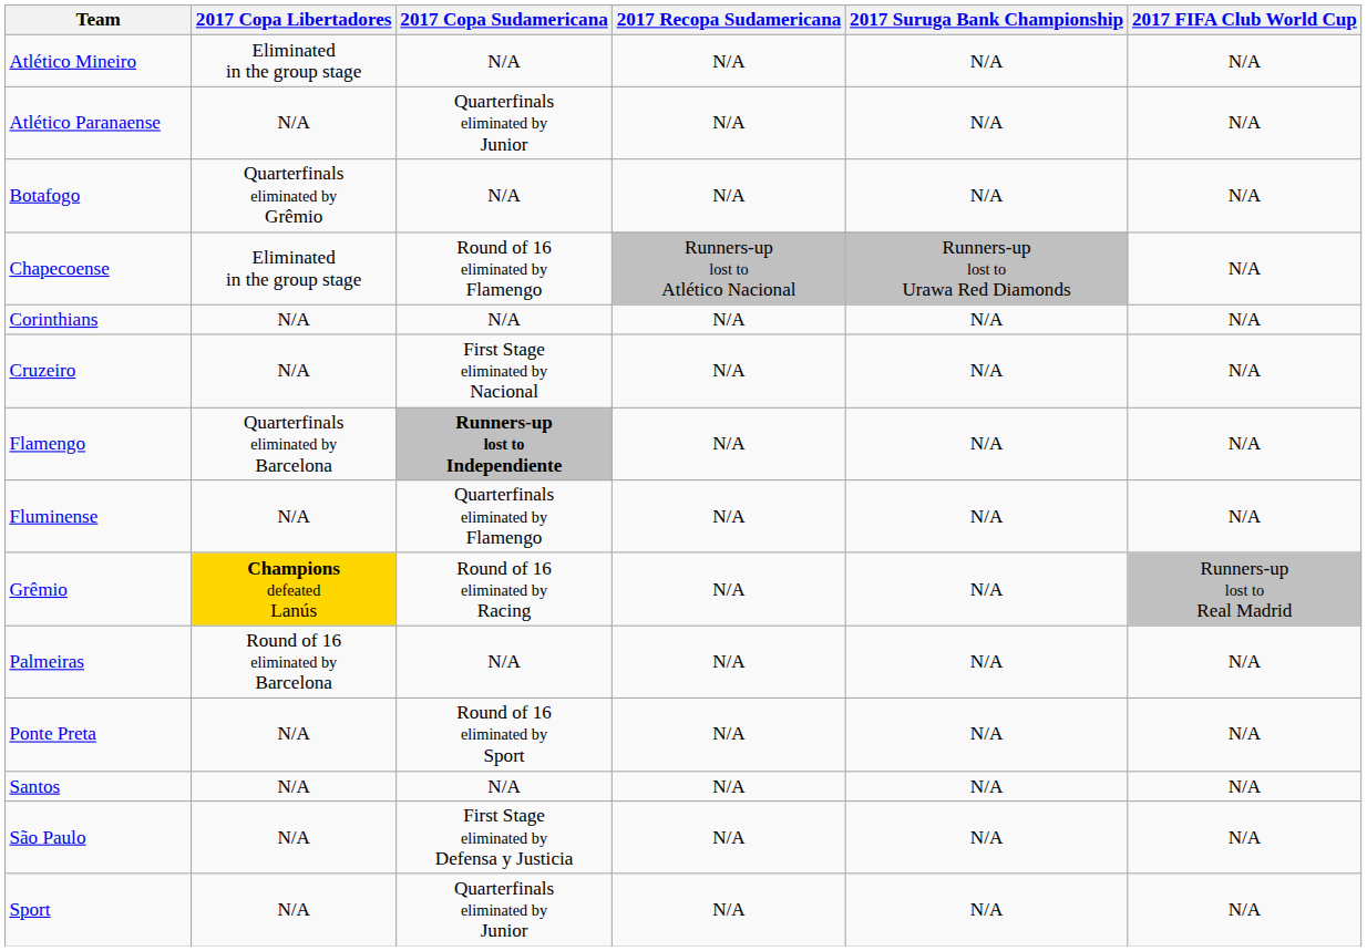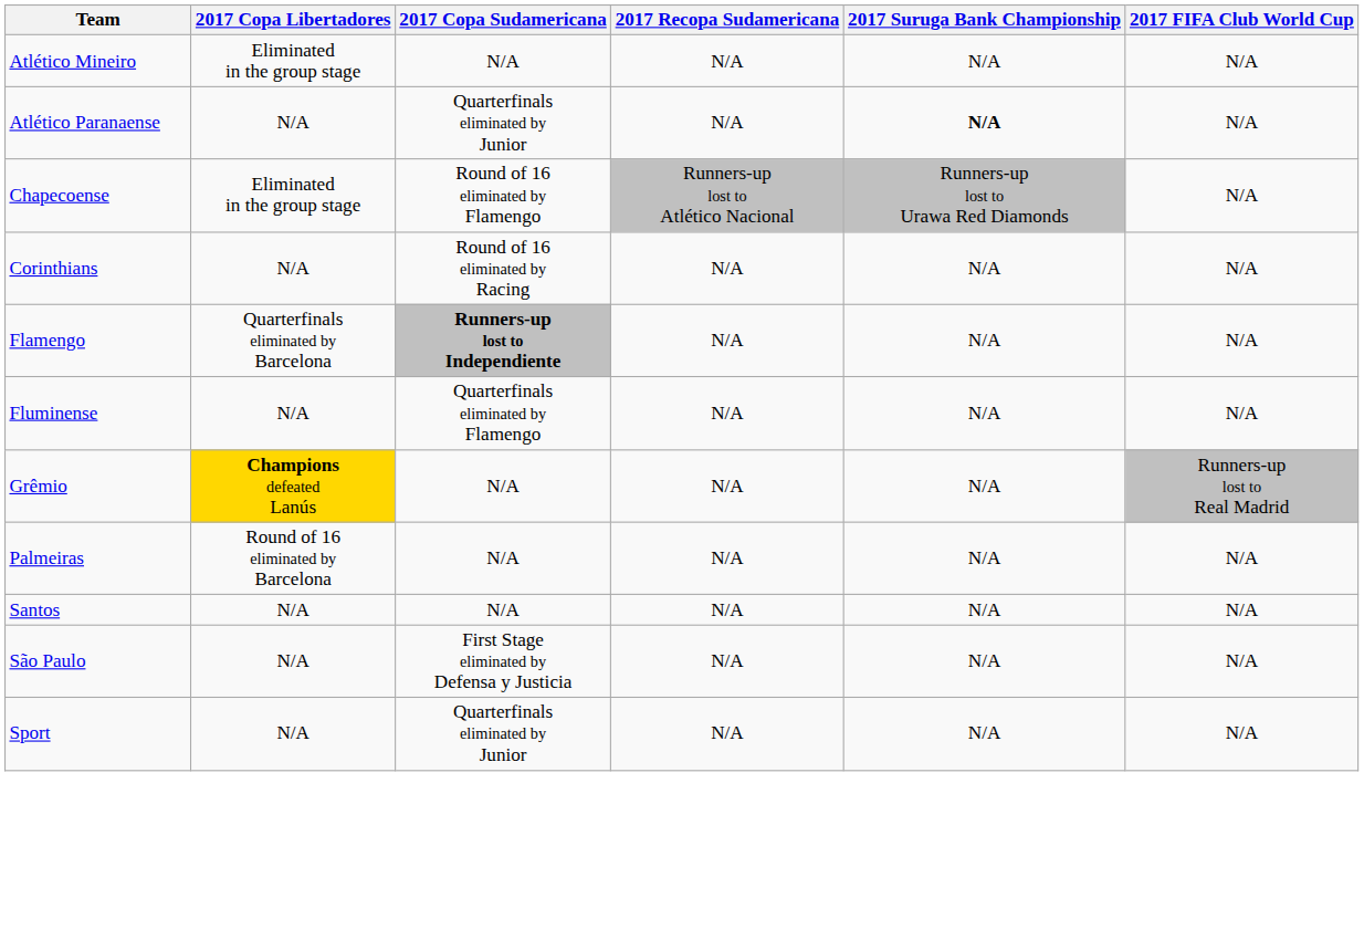 <table class="wikitable">
 <tr>
 <th width=150>Team</th>
 <th width=><a href='#'>2017 Copa Libertadores</a></th>
 <th width=><a href='#'>2017 Copa Sudamericana</a></th>
 <th width=><a href='#'>2017 Recopa Sudamericana</a></th>
 <th width=><a href='#'>2017 Suruga Bank Championship</a></th>
 <th width=><a href='#'>2017 FIFA Club World Cup</a></th>
 </tr>
 <tr>
 <td><a href='#'>Atlético Mineiro</a></td>
 <td align=center>Eliminated<br>in the group stage</td>
 <td align=center>N/A</td>
 <td align=center>N/A</td>
 <td align=center>N/A</td>
 <td align=center>N/A</td>
 </tr>
 <tr>
 <td><a href='#'>Atlético Paranaense</a></td>
 <td align=center>N/A</td>
 <td align=center>Quarterfinals<br><small>eliminated by</small><br> Junior</td>
 <td align=center>N/A</td>
-<td align=center>N/A</td>
-<td align=center>N/A</td>
-</tr>
-<tr>
-<td><a href='#'>Botafogo</a></td>
-<td align=center>Quarterfinals<br><small>eliminated by</small><br> Grêmio</td>
-<td align=center>N/A</td>
-<td align=center>N/A</td>
-<td align=center>N/A</td>
+<td align=center><strong>N/A</strong></td>
 <td align=center>N/A</td>
 </tr>
 <tr>
 <td><a href='#'>Chapecoense</a></td>
 <td align=center>Eliminated<br>in the group stage</td>
 <td align=center>Round of 16<br><small>eliminated by</small><br> Flamengo</td>
 <td align=center bgcolor=silver>Runners-up<br><small>lost to</small><br> Atlético Nacional</td>
 <td align=center bgcolor=silver>Runners-up<br><small>lost to</small><br> Urawa Red Diamonds</td>
 <td align=center>N/A</td>
 </tr>
 <tr>
 <td><a href='#'>Corinthians</a></td>
 <td align=center>N/A</td>
-<td align=center>N/A</td>
-<td align=center>N/A</td>
-<td align=center>N/A</td>
-<td align=center>N/A</td>
-</tr>
-<tr>
-<td><a href='#'>Cruzeiro</a></td>
-<td align=center>N/A</td>
-<td align=center>First Stage<br><small>eliminated by</small><br> Nacional</td>
+<td align=center>Round of 16<br><small>eliminated by</small><br> Racing</td>
 <td align=center>N/A</td>
 <td align=center>N/A</td>
 <td align=center>N/A</td>
 </tr>
 <tr>
 <td><a href='#'>Flamengo</a></td>
 <td align=center>Quarterfinals<br><small>eliminated by</small><br> Barcelona</td>
 <td align=center bgcolor=silver><strong>Runners-up<br><small>lost to</small><br> Independiente</strong></td>
 <td align=center>N/A</td>
 <td align=center>N/A</td>
 <td align=center>N/A</td>
 </tr>
 <tr>
 <td><a href='#'>Fluminense</a></td>
 <td align=center>N/A</td>
 <td align=center>Quarterfinals<br><small>eliminated by</small><br> Flamengo</td>
 <td align=center>N/A</td>
 <td align=center>N/A</td>
 <td align=center>N/A</td>
 </tr>
 <tr>
 <td><a href='#'>Grêmio</a></td>
 <td align=center bgcolor=gold><strong>Champions</strong><br><small>defeated</small><br> Lanús</td>
-<td align=center>Round of 16<br><small>eliminated by</small><br> Racing</td>
+<td align=center>N/A</td>
 <td align=center>N/A</td>
 <td align=center>N/A</td>
 <td align=center bgcolor=silver>Runners-up<br><small>lost to</small><br> Real Madrid</td>
 </tr>
 <tr>
 <td><a href='#'>Palmeiras</a></td>
 <td align=center>Round of 16<br><small>eliminated by</small><br> Barcelona</td>
 <td align=center>N/A</td>
-<td align=center>N/A</td>
-<td align=center>N/A</td>
-<td align=center>N/A</td>
-</tr>
-<tr>
-<td><a href='#'>Ponte Preta</a></td>
-<td align=center>N/A</td>
-<td align=center>Round of 16<br><small>eliminated by</small><br> Sport</td>
 <td align=center>N/A</td>
 <td align=center>N/A</td>
 <td align=center>N/A</td>
 </tr>
 <tr>
 <td><a href='#'>Santos</a></td>
 <td align=center>N/A</td>
 <td align=center>N/A</td>
 <td align=center>N/A</td>
 <td align=center>N/A</td>
 <td align=center>N/A</td>
 </tr>
 <tr>
 <td><a href='#'>São Paulo</a></td>
 <td align=center>N/A</td>
 <td align=center>First Stage<br><small>eliminated by</small><br> Defensa y Justicia</td>
 <td align=center>N/A</td>
 <td align=center>N/A</td>
 <td align=center>N/A</td>
 </tr>
 <tr>
 <td><a href='#'>Sport</a></td>
 <td align=center>N/A</td>
 <td align=center>Quarterfinals<br><small>eliminated by</small><br> Junior</td>
 <td align=center>N/A</td>
 <td align=center>N/A</td>
 <td align=center>N/A</td>
 </tr>
 </table>
